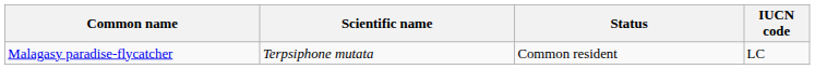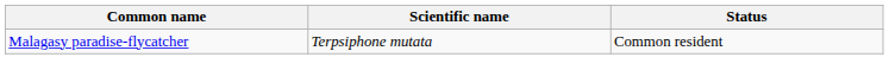 <table width=73% class="wikitable sortable">
 <tr>
 <th width=20%>Common name</th>
 <th width=20%>Scientific name</th>
 <th width=18%>Status</th>
-<th width=5%>IUCN code</th>
 </tr>
 <tr>
 <td><a href='#'>Malagasy paradise-flycatcher</a></td>
 <td><em>Terpsiphone mutata</em></td>
 <td>Common resident</td>
-<td>LC</td>
 </tr>
 </table>
